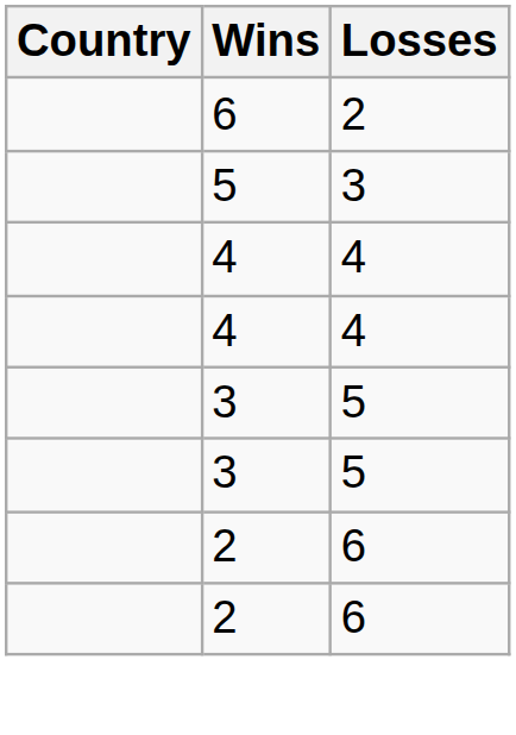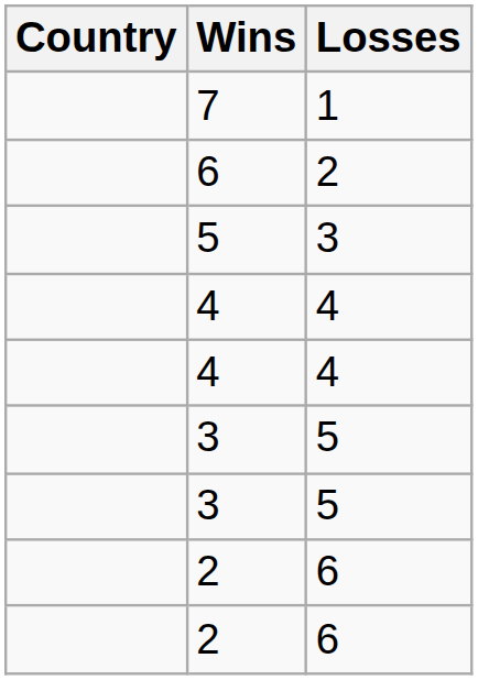 <table class="wikitable">
 <tr>
 <th>Country</th>
 <th>Wins</th>
 <th>Losses</th>
+</tr>
+<tr>
+<td></td>
+<td>7</td>
+<td>1</td>
 </tr>
 <tr>
 <td></td>
 <td>6</td>
 <td>2</td>
 </tr>
 <tr>
 <td></td>
 <td>5</td>
 <td>3</td>
 </tr>
 <tr>
 <td></td>
 <td>4</td>
 <td>4</td>
 </tr>
 <tr>
 <td></td>
 <td>4</td>
 <td>4</td>
 </tr>
 <tr>
 <td></td>
 <td>3</td>
 <td>5</td>
 </tr>
 <tr>
 <td></td>
 <td>3</td>
 <td>5</td>
 </tr>
 <tr>
 <td></td>
 <td>2</td>
 <td>6</td>
 </tr>
 <tr>
 <td></td>
 <td>2</td>
 <td>6</td>
 </tr>
 </table>
